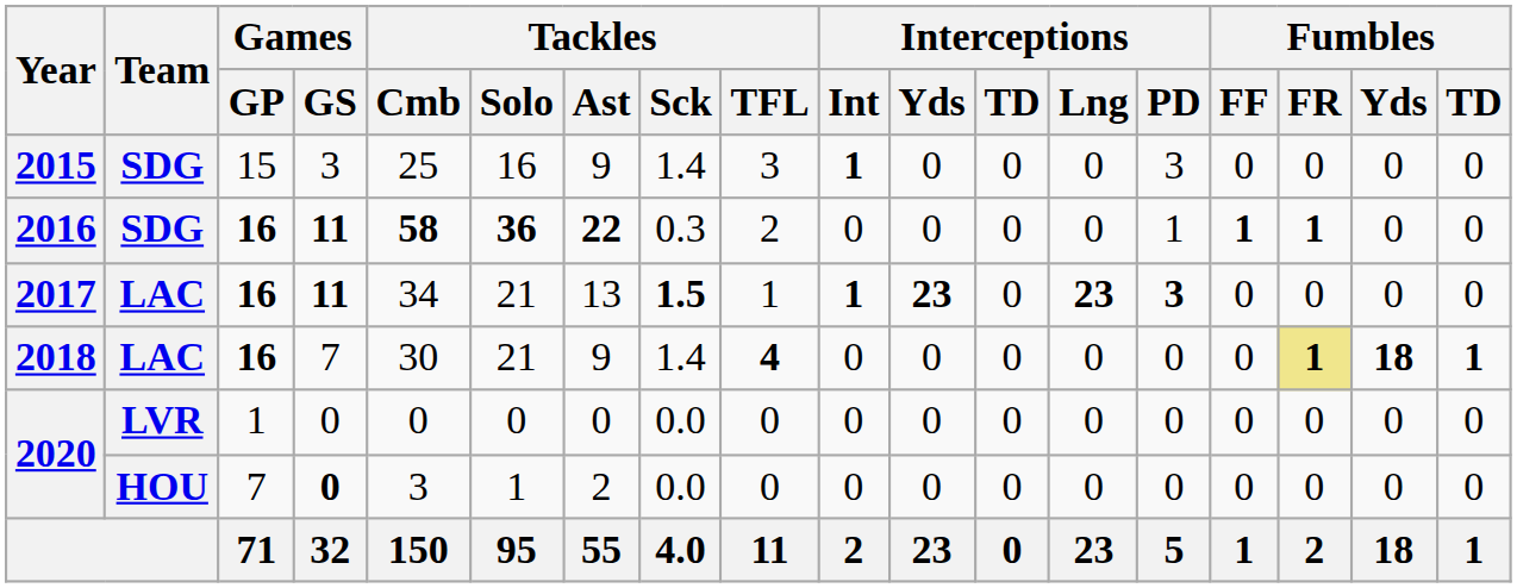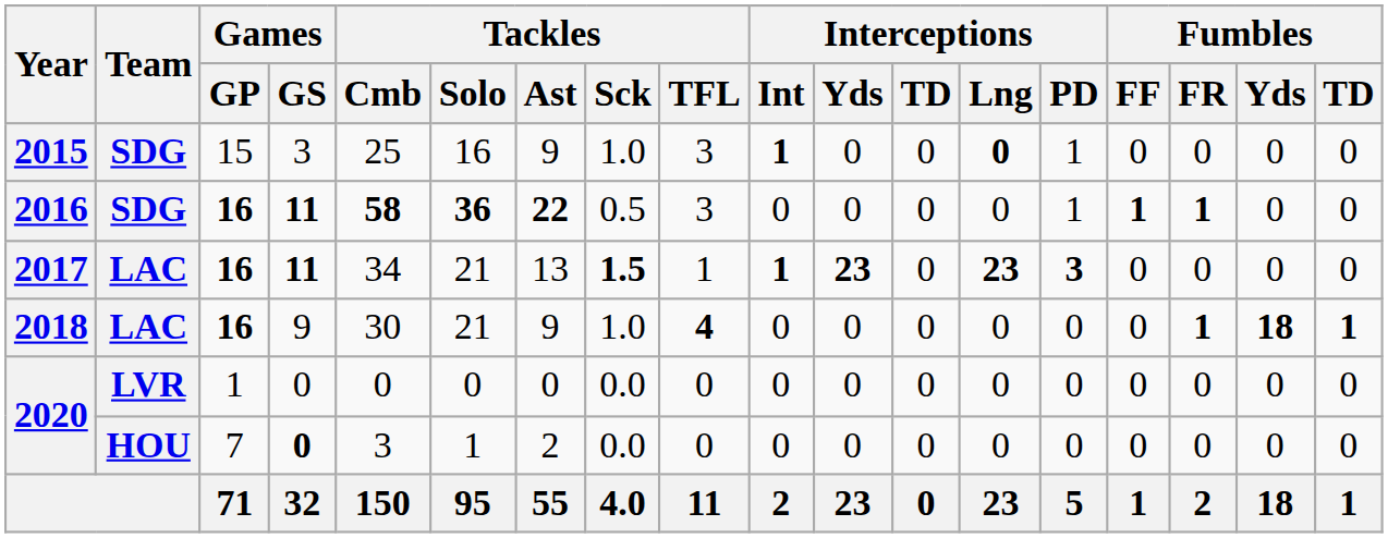 <table class="wikitable" style="text-align:center">
 <tr>
 <th rowspan="2">Year</th>
 <th rowspan="2">Team</th>
 <th colspan="2">Games</th>
 <th colspan="5">Tackles</th>
 <th colspan="5">Interceptions</th>
 <th colspan="4">Fumbles</th>
 </tr>
 <tr>
 <th>GP</th>
 <th>GS</th>
 <th>Cmb</th>
 <th>Solo</th>
 <th>Ast</th>
 <th>Sck</th>
 <th>TFL</th>
 <th>Int</th>
 <th>Yds</th>
 <th>TD</th>
 <th>Lng</th>
 <th>PD</th>
 <th>FF</th>
 <th>FR</th>
 <th>Yds</th>
 <th>TD</th>
 </tr>
 <tr>
 <th><a href='#'>2015</a></th>
 <th><a href='#'>SDG</a></th>
 <td>15</td>
 <td>3</td>
 <td>25</td>
 <td>16</td>
 <td>9</td>
-<td>1.4</td>
+<td>1.0</td>
 <td>3</td>
 <td><strong>1</strong></td>
 <td>0</td>
 <td>0</td>
-<td>0</td>
-<td>3</td>
+<td><strong>0</strong></td>
+<td>1</td>
 <td>0</td>
 <td>0</td>
 <td>0</td>
 <td>0</td>
 </tr>
 <tr>
 <th><a href='#'>2016</a></th>
 <th><a href='#'>SDG</a></th>
 <td><strong>16</strong></td>
 <td><strong>11</strong></td>
 <td><strong>58</strong></td>
 <td><strong>36</strong></td>
 <td><strong>22</strong></td>
-<td>0.3</td>
-<td>2</td>
+<td>0.5</td>
+<td>3</td>
 <td>0</td>
 <td>0</td>
 <td>0</td>
 <td>0</td>
 <td>1</td>
 <td><strong>1</strong></td>
 <td><strong>1</strong></td>
 <td>0</td>
 <td>0</td>
 </tr>
 <tr>
 <th><a href='#'>2017</a></th>
 <th><a href='#'>LAC</a></th>
 <td><strong>16</strong></td>
 <td><strong>11</strong></td>
 <td>34</td>
 <td>21</td>
 <td>13</td>
 <td><strong>1.5</strong></td>
 <td>1</td>
 <td><strong>1</strong></td>
 <td><strong>23</strong></td>
 <td>0</td>
 <td><strong>23</strong></td>
 <td><strong>3</strong></td>
 <td>0</td>
 <td>0</td>
 <td>0</td>
 <td>0</td>
 </tr>
 <tr>
 <th><a href='#'>2018</a></th>
 <th><a href='#'>LAC</a></th>
 <td><strong>16</strong></td>
-<td>7</td>
+<td>9</td>
 <td>30</td>
 <td>21</td>
 <td>9</td>
-<td>1.4</td>
+<td>1.0</td>
 <td><strong>4</strong></td>
 <td>0</td>
 <td>0</td>
 <td>0</td>
 <td>0</td>
 <td>0</td>
 <td>0</td>
-<td style="background: khaki;"><strong>1</strong></td>
+<td><strong>1</strong></td>
 <td><strong>18</strong></td>
 <td><strong>1</strong></td>
 </tr>
 <tr>
 <th rowspan="2"><a href='#'>2020</a></th>
 <th><a href='#'>LVR</a></th>
 <td>1</td>
 <td>0</td>
 <td>0</td>
 <td>0</td>
 <td>0</td>
 <td>0.0</td>
 <td>0</td>
 <td>0</td>
 <td>0</td>
 <td>0</td>
 <td>0</td>
 <td>0</td>
 <td>0</td>
 <td>0</td>
 <td>0</td>
 <td>0</td>
 </tr>
 <tr>
 <th><a href='#'>HOU</a></th>
 <td>7</td>
 <td><strong>0</strong></td>
 <td>3</td>
 <td>1</td>
 <td>2</td>
 <td>0.0</td>
 <td>0</td>
 <td>0</td>
 <td>0</td>
 <td>0</td>
 <td>0</td>
 <td>0</td>
 <td>0</td>
 <td>0</td>
 <td>0</td>
 <td>0</td>
 </tr>
 <tr>
 <th colspan="2"></th>
 <th>71</th>
 <th>32</th>
 <th>150</th>
 <th>95</th>
 <th>55</th>
 <th>4.0</th>
 <th>11</th>
 <th>2</th>
 <th>23</th>
 <th>0</th>
 <th>23</th>
 <th>5</th>
 <th>1</th>
 <th>2</th>
 <th>18</th>
 <th>1</th>
 </tr>
 </table>
